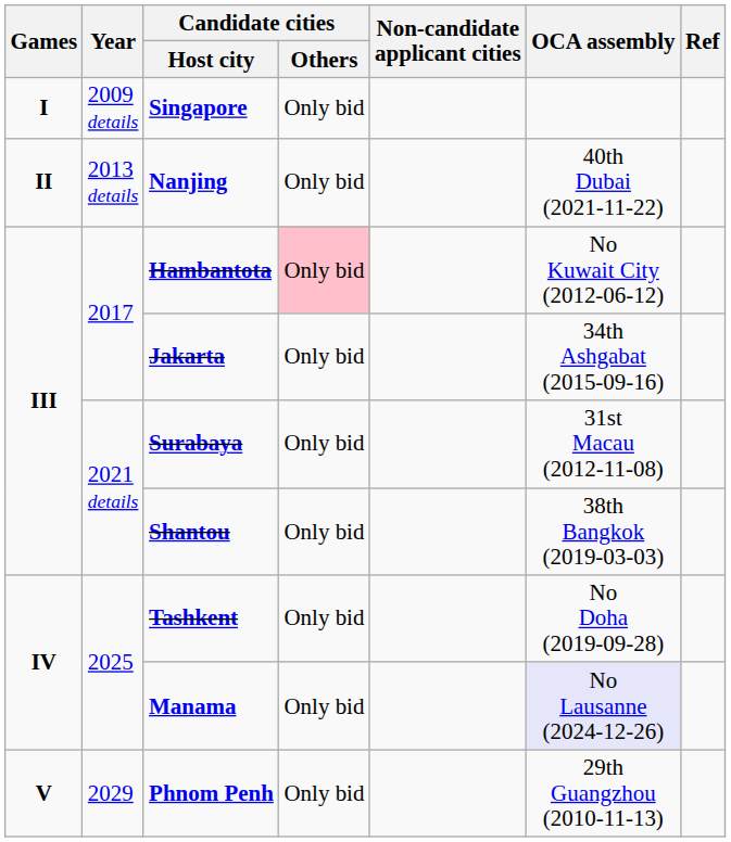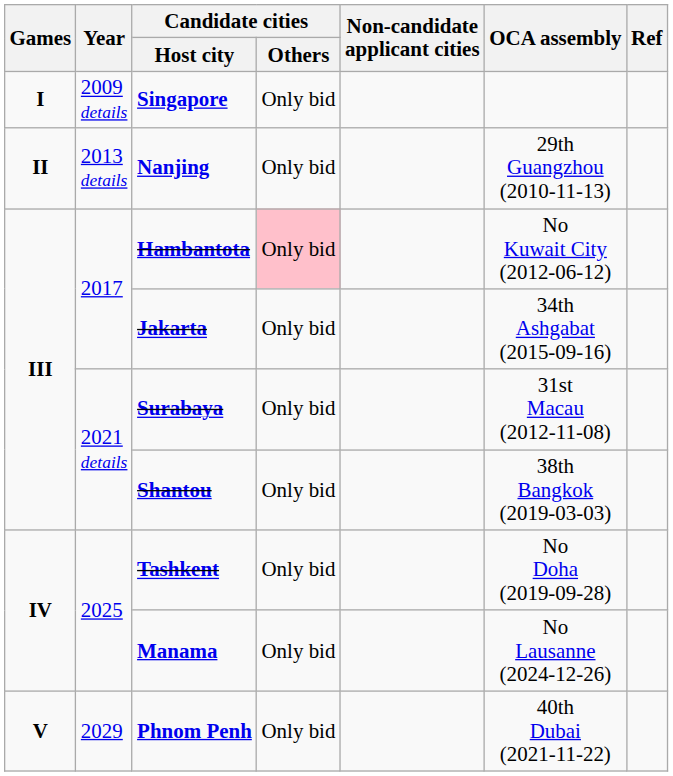 <table class="wikitable">
 <tr>
 <th rowspan=2>Games</th>
 <th rowspan=2>Year</th>
 <th colspan=2>Candidate cities</th>
 <th rowspan=2>Non-candidate<br>applicant cities</th>
 <th rowspan=2>OCA assembly</th>
 <th rowspan=2>Ref</th>
 </tr>
 <tr>
 <th>Host city</th>
 <th>Others</th>
 </tr>
 <tr>
 <td align=center><strong>I</strong></td>
 <td><a href='#'>2009</a><br><small><em><a href='#'>details</a></em></small></td>
 <td> <strong><a href='#'>Singapore</a></strong></td>
 <td>Only bid</td>
 <td></td>
 <td align=center></td>
 <td align=center></td>
 </tr>
 <tr>
 <td align=center><strong>II</strong></td>
 <td><a href='#'>2013</a><br><small><em><a href='#'>details</a></em></small></td>
 <td> <strong><a href='#'>Nanjing</a></strong></td>
 <td>Only bid</td>
 <td></td>
-<td align=center>40th<br> <a href='#'>Dubai</a><br>(2021-11-22)</td>
+<td align=center>29th<br> <a href='#'>Guangzhou</a><br>(2010-11-13)</td>
 <td align=center></td>
 </tr>
 <tr>
 <td rowspan=4 align=center><strong>III</strong></td>
 <td rowspan=2><a href='#'>2017</a></td>
 <td><s> <strong><a href='#'>Hambantota</a></strong></s></td>
 <td style="background: pink;">Only bid</td>
 <td></td>
 <td align=center>No<br> <a href='#'>Kuwait City</a><br>(2012-06-12)</td>
 <td align=center></td>
 </tr>
 <tr>
 <td><s> <strong><a href='#'>Jakarta</a></strong></s></td>
 <td>Only bid</td>
 <td></td>
 <td align=center>34th<br> <a href='#'>Ashgabat</a><br>(2015-09-16)</td>
 <td align=center></td>
 </tr>
 <tr>
 <td rowspan=2><a href='#'>2021</a><br><small><em><a href='#'>details</a></em></small></td>
 <td><s> <strong><a href='#'>Surabaya</a></strong></s></td>
 <td>Only bid</td>
 <td></td>
 <td align=center>31st<br> <a href='#'>Macau</a><br>(2012-11-08)</td>
 <td align=center></td>
 </tr>
 <tr>
 <td><s> <strong><a href='#'>Shantou</a></strong></s></td>
 <td>Only bid</td>
 <td></td>
 <td align=center>38th<br> <a href='#'>Bangkok</a><br>(2019-03-03)</td>
 <td align=center></td>
 </tr>
 <tr>
 <td rowspan=2 align=center><strong>IV</strong></td>
 <td rowspan=2><a href='#'>2025</a></td>
 <td><s> <strong><a href='#'>Tashkent</a></strong></s></td>
 <td>Only bid</td>
 <td></td>
 <td align=center>No<br> <a href='#'>Doha</a><br>(2019-09-28)</td>
 <td align=center></td>
 </tr>
 <tr>
 <td> <strong><a href='#'>Manama</a></strong></td>
 <td>Only bid</td>
 <td></td>
-<td align=center style="background: lavender;">No<br> <a href='#'>Lausanne</a><br>(2024-12-26)</td>
+<td align=center>No<br> <a href='#'>Lausanne</a><br>(2024-12-26)</td>
 <td align=center></td>
 </tr>
 <tr>
 <td align=center><strong>V</strong></td>
 <td><a href='#'>2029</a></td>
 <td> <strong><a href='#'>Phnom Penh</a></strong></td>
 <td>Only bid</td>
 <td></td>
-<td align=center>29th<br> <a href='#'>Guangzhou</a><br>(2010-11-13)</td>
+<td align=center>40th<br> <a href='#'>Dubai</a><br>(2021-11-22)</td>
 <td align=center></td>
 </tr>
 </table>
